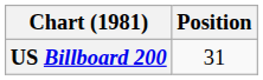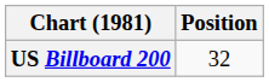 <table class="wikitable plainrowheaders" style="text-align:center">
 <tr>
 <th scope="col">Chart (1981)</th>
 <th scope="col">Position</th>
 </tr>
 <tr>
 <th scope="row">US <em><a href='#'>Billboard 200</a></em></th>
-<td>31</td>
+<td>32</td>
 </tr>
 </table>
